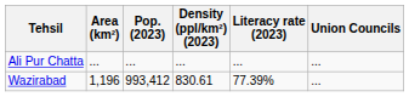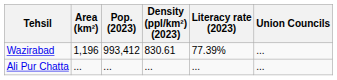 <table class="wikitable sortable static-row-numbers static-row-header-hash">
 <tr>
 <th>Tehsil</th>
 <th>Area<br>(km²)</th>
 <th>Pop.<br>(2023)</th>
 <th>Density<br>(ppl/km²)<br>(2023)</th>
 <th>Literacy rate<br>(2023)</th>
 <th>Union Councils</th>
 </tr>
 <tr>
+<td><a href='#'>Wazirabad</a></td>
+<td>1,196</td>
+<td>993,412</td>
+<td>830.61</td>
+<td>77.39%</td>
+<td>...</td>
+</tr>
+<tr>
 <td><a href='#'>Ali Pur Chatta</a></td>
 <td>...</td>
 <td>...</td>
 <td>...</td>
 <td>...</td>
 <td>...</td>
 </tr>
-<tr>
-<td><a href='#'>Wazirabad</a></td>
-<td>1,196</td>
-<td>993,412</td>
-<td>830.61</td>
-<td>77.39%</td>
-<td>...</td>
-</tr>
 </table>
